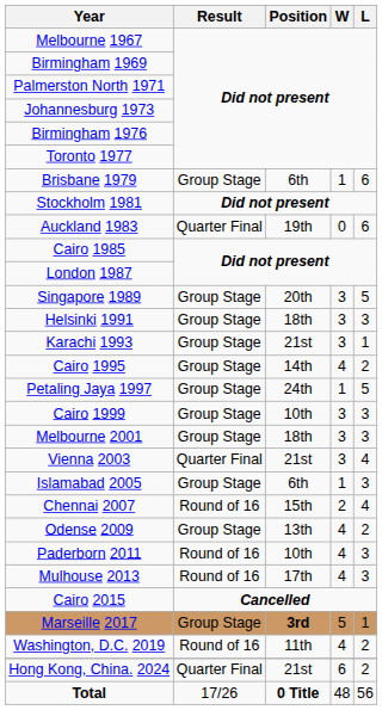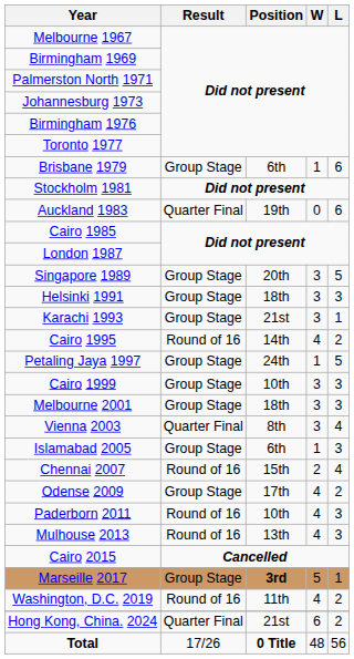 <table class="wikitable" style="text-align: center;">
 <tr>
 <th>Year</th>
 <th>Result</th>
 <th>Position</th>
 <th>W</th>
 <th>L</th>
 </tr>
 <tr>
 <td> <a href='#'>Melbourne</a> <a href='#'>1967</a></td>
 <td rowspan="6" colspan="4" align="center"><strong><em>Did not present</em></strong></td>
 </tr>
 <tr>
 <td> <a href='#'>Birmingham</a> <a href='#'>1969</a></td>
 </tr>
 <tr>
 <td> <a href='#'>Palmerston North</a> <a href='#'>1971</a></td>
 </tr>
 <tr>
 <td> <a href='#'>Johannesburg</a> <a href='#'>1973</a></td>
 </tr>
 <tr>
 <td> <a href='#'>Birmingham</a> <a href='#'>1976</a></td>
 </tr>
 <tr>
 <td> <a href='#'>Toronto</a> <a href='#'>1977</a></td>
 </tr>
 <tr>
 <td> <a href='#'>Brisbane</a> <a href='#'>1979</a></td>
 <td>Group Stage</td>
 <td>6th</td>
 <td>1</td>
 <td>6</td>
 </tr>
 <tr>
 <td> <a href='#'>Stockholm</a> <a href='#'>1981</a></td>
 <td rowspan="1" colspan="4" align="center"><strong><em>Did not present</em></strong></td>
 </tr>
 <tr>
 <td> <a href='#'>Auckland</a> <a href='#'>1983</a></td>
 <td>Quarter Final</td>
 <td>19th</td>
 <td>0</td>
 <td>6</td>
 </tr>
 <tr>
 <td> <a href='#'>Cairo</a> <a href='#'>1985</a></td>
 <td rowspan="2" colspan="4" align="center"><strong><em>Did not present</em></strong></td>
 </tr>
 <tr>
 <td> <a href='#'>London</a> <a href='#'>1987</a></td>
 </tr>
 <tr>
 <td> <a href='#'>Singapore</a> <a href='#'>1989</a></td>
 <td>Group Stage</td>
 <td>20th</td>
 <td>3</td>
 <td>5</td>
 </tr>
 <tr>
 <td> <a href='#'>Helsinki</a> <a href='#'>1991</a></td>
 <td>Group Stage</td>
 <td>18th</td>
 <td>3</td>
 <td>3</td>
 </tr>
 <tr>
 <td> <a href='#'>Karachi</a> <a href='#'>1993</a></td>
 <td>Group Stage</td>
 <td>21st</td>
 <td>3</td>
 <td>1</td>
 </tr>
 <tr>
 <td> <a href='#'>Cairo</a> <a href='#'>1995</a></td>
-<td>Group Stage</td>
+<td>Round of 16</td>
 <td>14th</td>
 <td>4</td>
 <td>2</td>
 </tr>
 <tr>
 <td> <a href='#'>Petaling Jaya</a> <a href='#'>1997</a></td>
 <td>Group Stage</td>
 <td>24th</td>
 <td>1</td>
 <td>5</td>
 </tr>
 <tr>
 <td> <a href='#'>Cairo</a> <a href='#'>1999</a></td>
 <td>Group Stage</td>
 <td>10th</td>
 <td>3</td>
 <td>3</td>
 </tr>
 <tr>
 <td> <a href='#'>Melbourne</a> <a href='#'>2001</a></td>
 <td>Group Stage</td>
 <td>18th</td>
 <td>3</td>
 <td>3</td>
 </tr>
 <tr>
 <td> <a href='#'>Vienna</a> <a href='#'>2003</a></td>
 <td>Quarter Final</td>
-<td>21st</td>
+<td>8th</td>
 <td>3</td>
 <td>4</td>
 </tr>
 <tr>
 <td> <a href='#'>Islamabad</a> <a href='#'>2005</a></td>
 <td>Group Stage</td>
 <td>6th</td>
 <td>1</td>
 <td>3</td>
 </tr>
 <tr>
 <td> <a href='#'>Chennai</a> <a href='#'>2007</a></td>
 <td>Round of 16</td>
 <td>15th</td>
 <td>2</td>
 <td>4</td>
 </tr>
 <tr>
 <td> <a href='#'>Odense</a> <a href='#'>2009</a></td>
 <td>Group Stage</td>
-<td>13th</td>
+<td>17th</td>
 <td>4</td>
 <td>2</td>
 </tr>
 <tr>
 <td> <a href='#'>Paderborn</a> <a href='#'>2011</a></td>
 <td>Round of 16</td>
 <td>10th</td>
 <td>4</td>
 <td>3</td>
 </tr>
 <tr>
 <td> <a href='#'>Mulhouse</a> <a href='#'>2013</a></td>
 <td>Round of 16</td>
-<td>17th</td>
+<td>13th</td>
 <td>4</td>
 <td>3</td>
 </tr>
 <tr>
 <td> <a href='#'>Cairo</a> <a href='#'>2015</a></td>
 <td rowspan="1" colspan="4" align="center"><strong><em>Cancelled</em></strong></td>
 </tr>
 <tr style="background:#c96;">
 <td> <a href='#'>Marseille</a> <a href='#'>2017</a></td>
 <td>Group Stage</td>
 <td><strong>3rd</strong></td>
 <td>5</td>
 <td>1</td>
 </tr>
 <tr>
 <td> <a href='#'>Washington, D.C.</a> <a href='#'>2019</a></td>
 <td>Round of 16</td>
 <td>11th</td>
 <td>4</td>
 <td>2</td>
 </tr>
 <tr>
 </tr>
 <tr>
 <td> <a href='#'>Hong Kong, China.</a> <a href='#'>2024</a></td>
 <td>Quarter Final</td>
 <td>21st</td>
 <td>6</td>
 <td>2</td>
 </tr>
 <tr>
 <td><strong>Total</strong></td>
 <td>17/26</td>
 <td><strong>0 Title</strong></td>
 <td>48</td>
 <td>56</td>
 </tr>
 </table>
